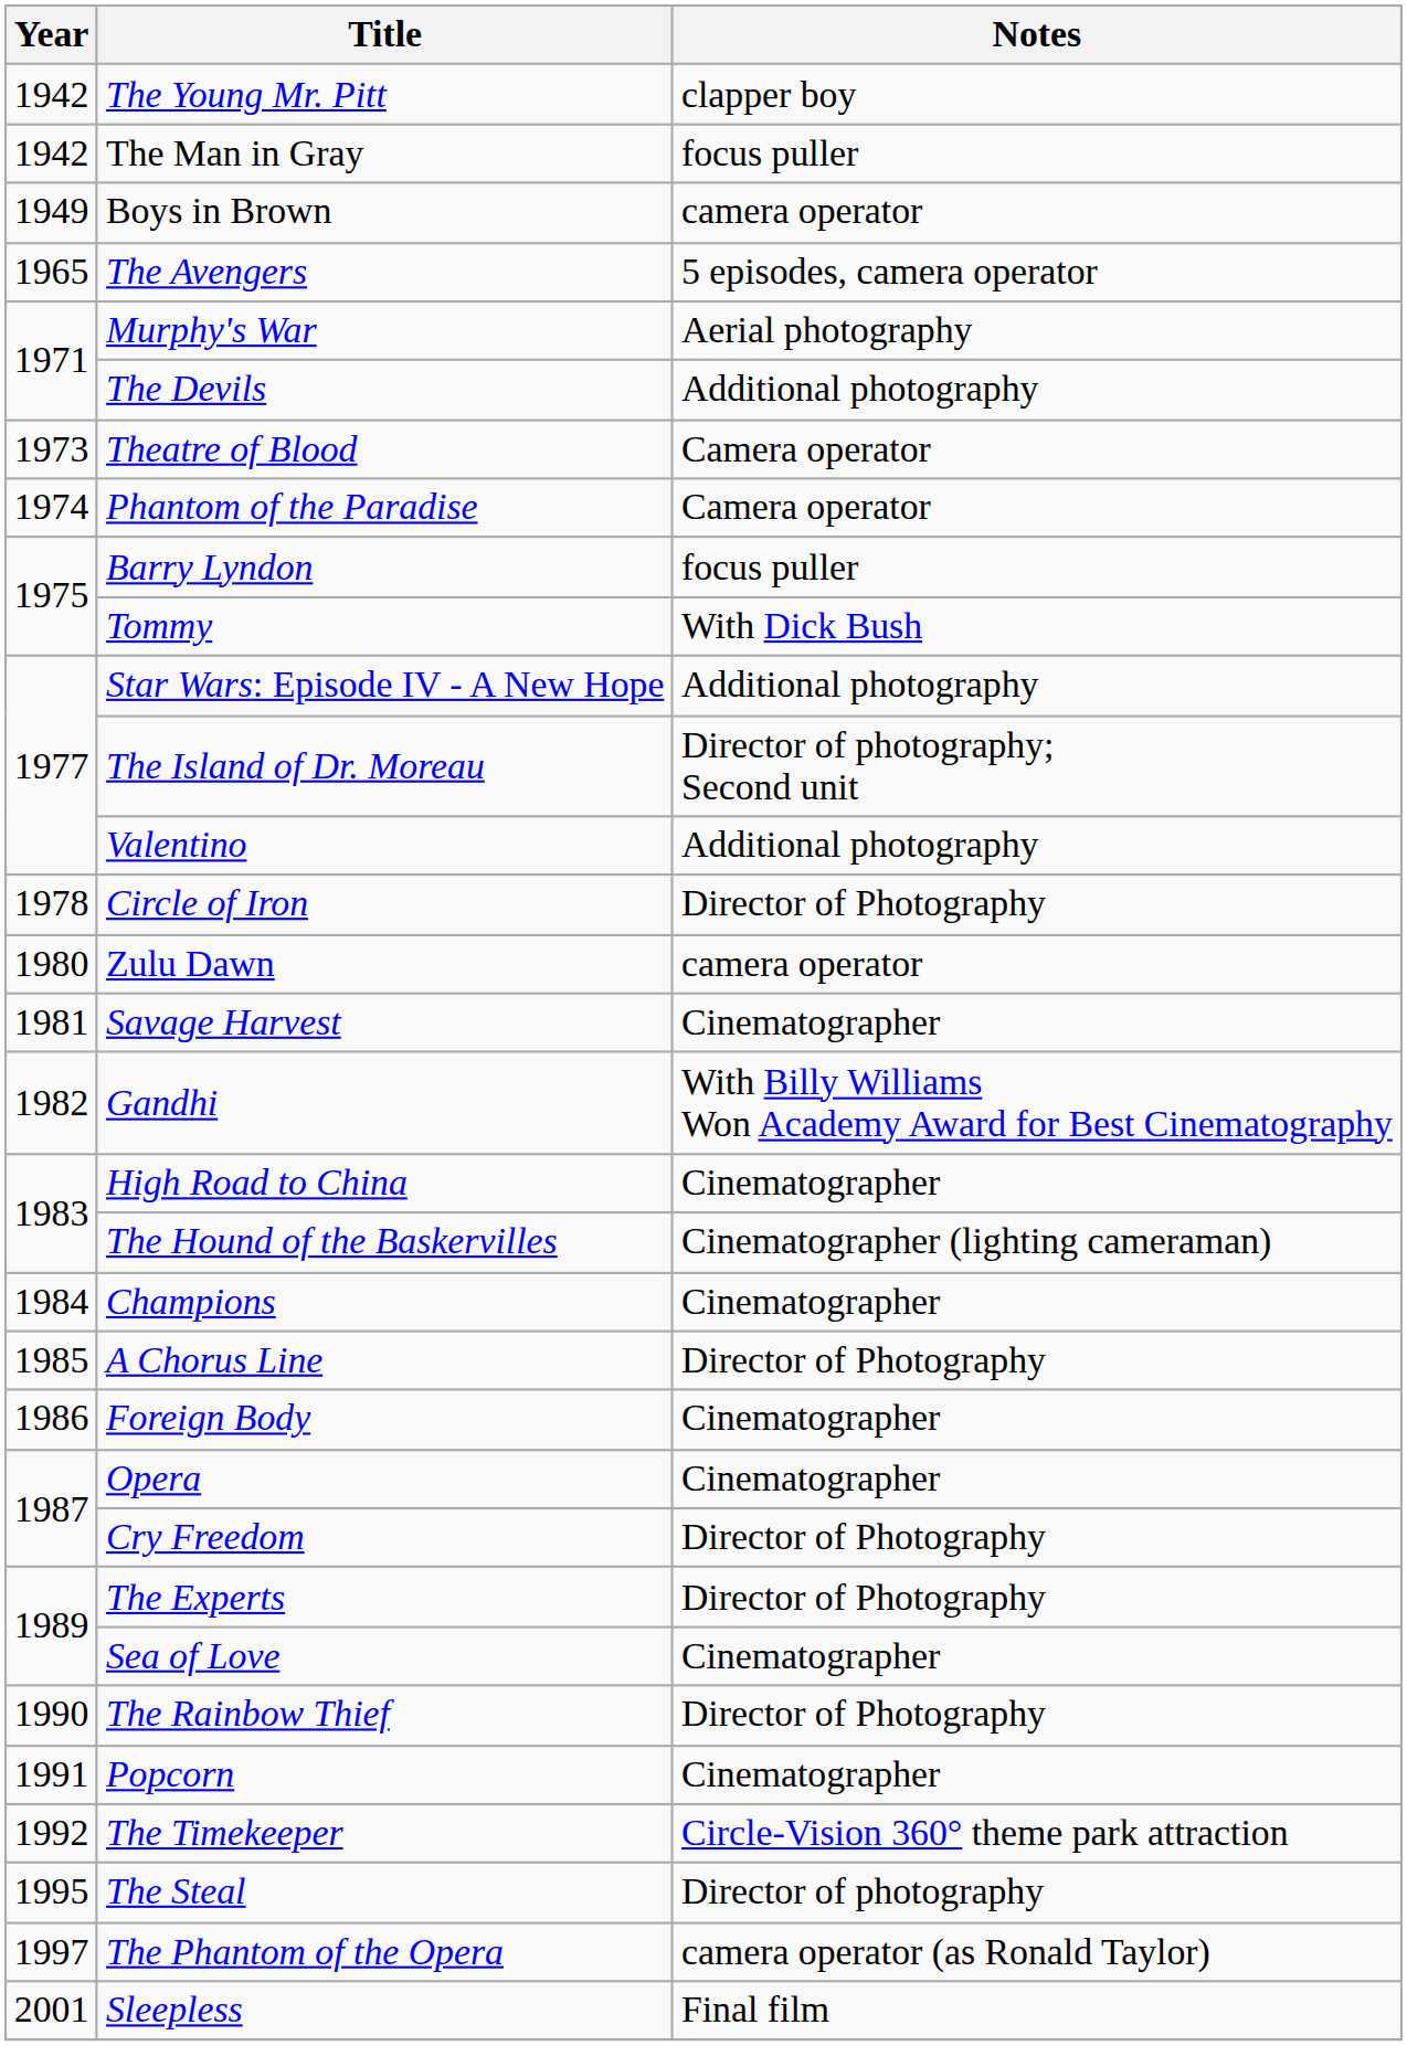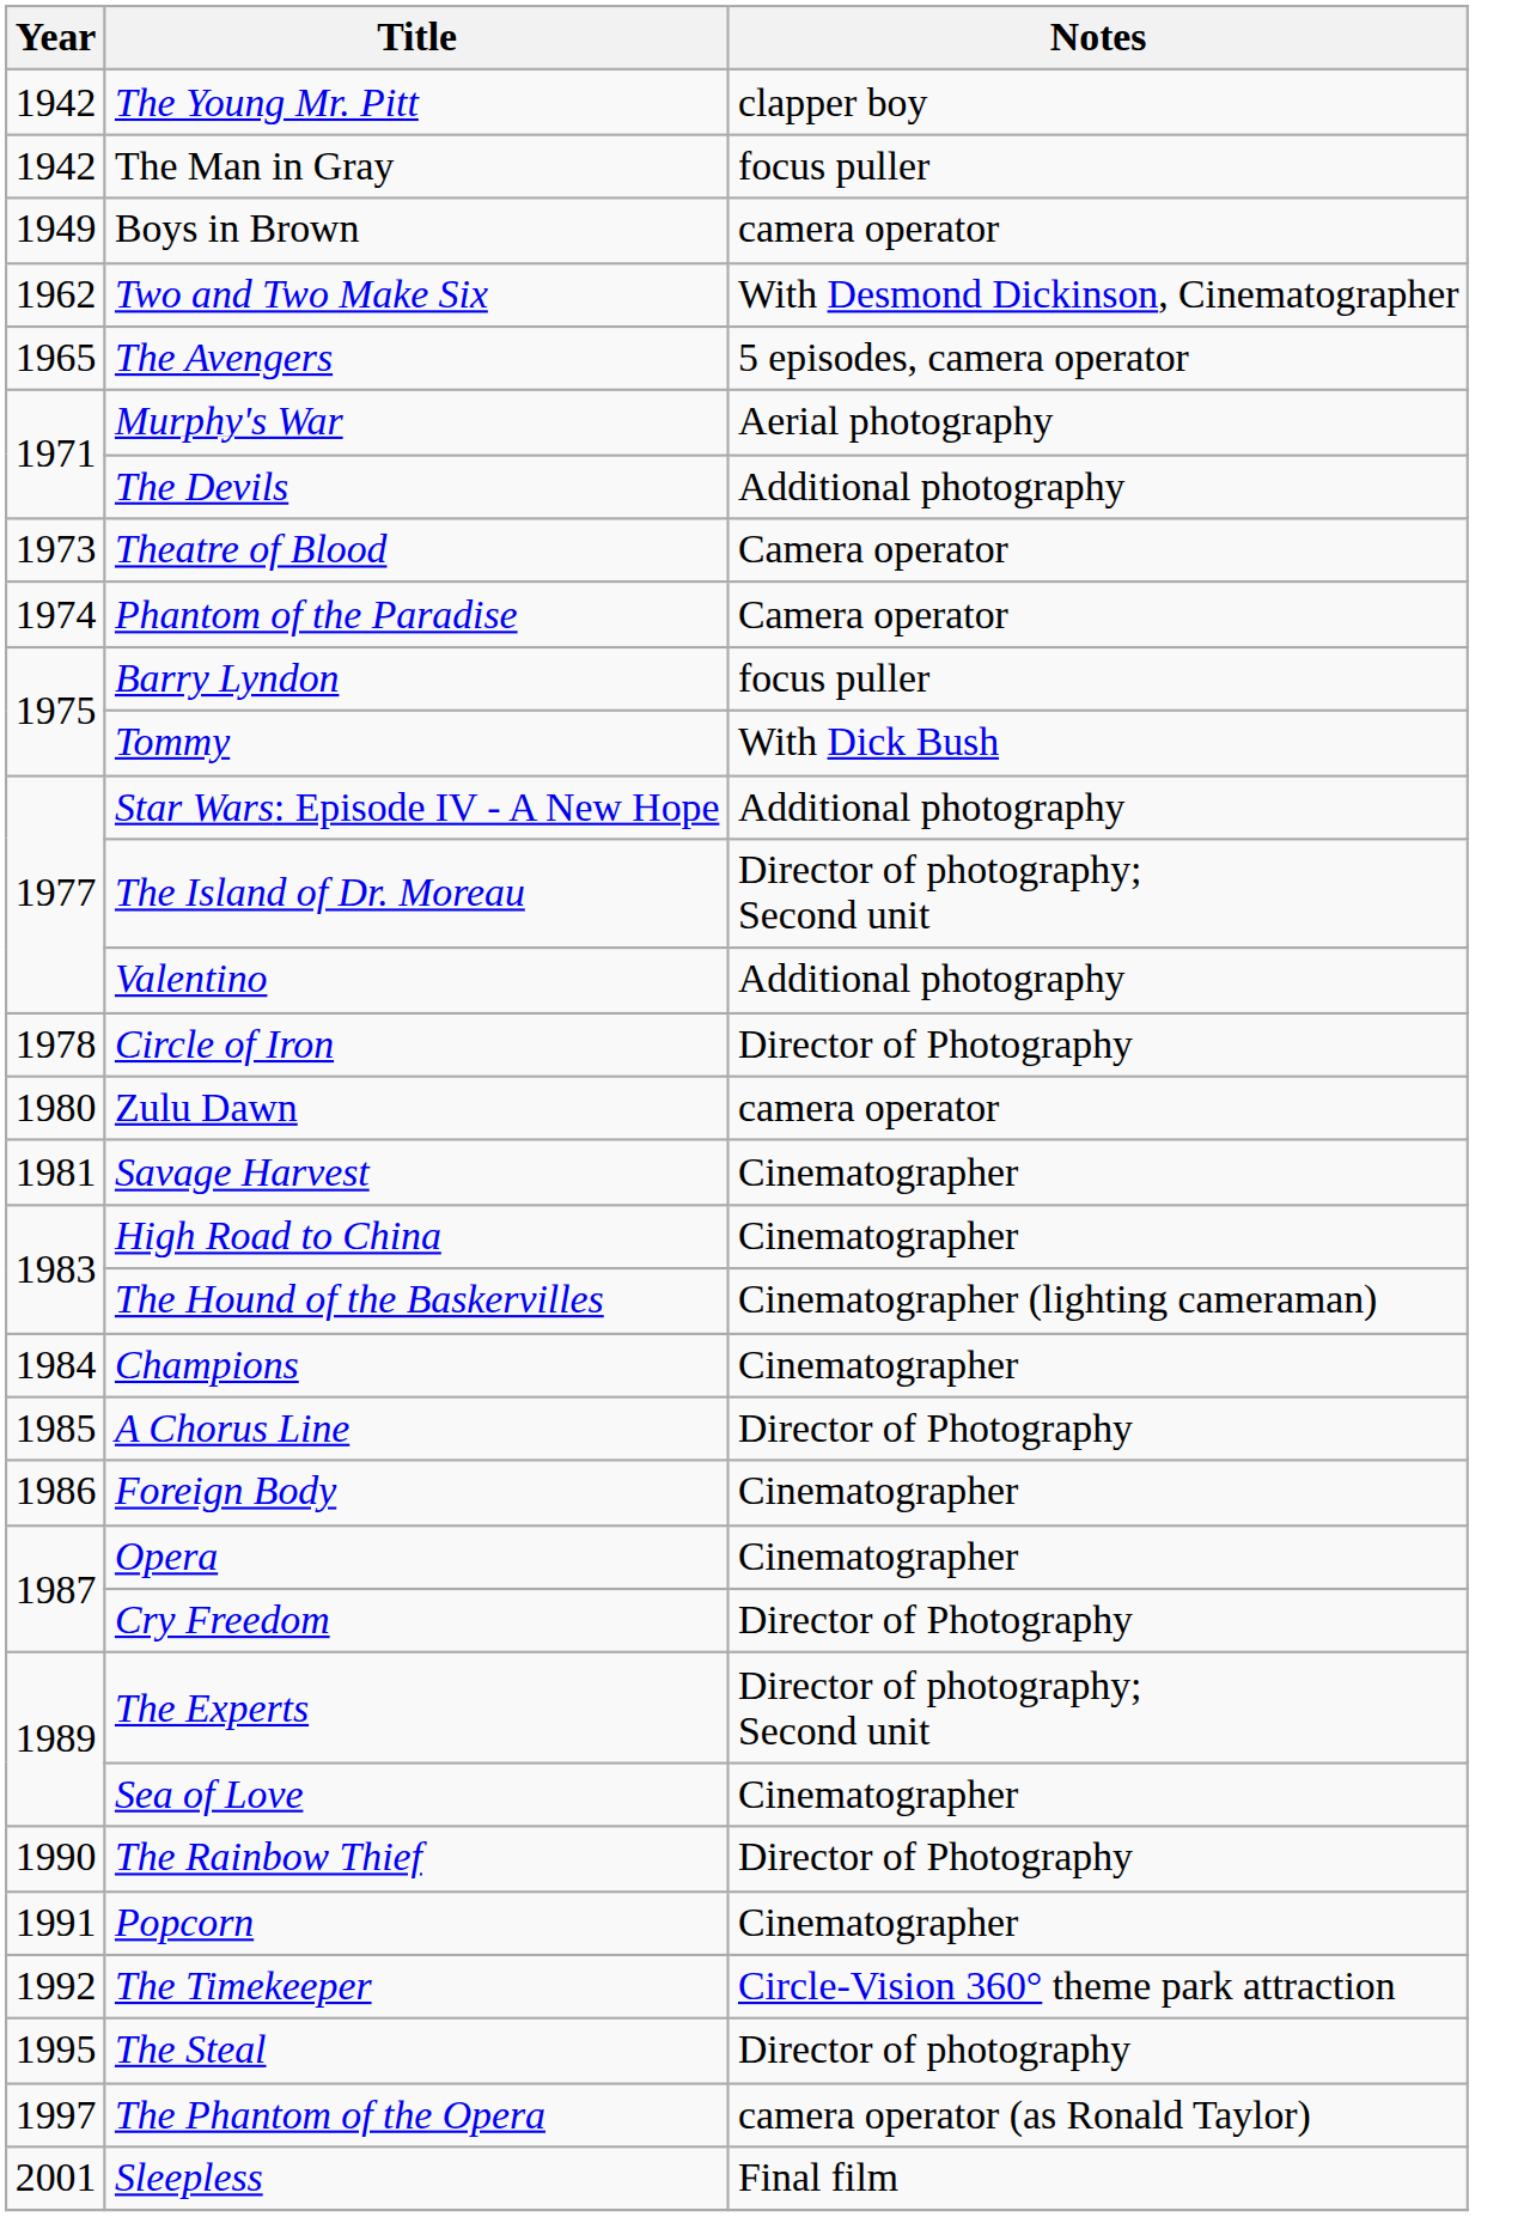 <table class="wikitable sortable">
 <tr>
 <th>Year</th>
 <th>Title</th>
 <th class="unsortable">Notes</th>
 </tr>
 <tr>
 <td>1942</td>
 <td><em><a href='#'>The Young Mr. Pitt</a></em></td>
 <td>clapper boy</td>
 </tr>
 <tr>
 <td>1942</td>
 <td>The Man in Gray</td>
 <td>focus puller</td>
 </tr>
 <tr>
 <td>1949</td>
 <td>Boys in Brown</td>
 <td>camera operator</td>
+</tr>
+<tr>
+<td>1962</td>
+<td><em><a href='#'>Two and Two Make Six</a></em></td>
+<td>With <a href='#'>Desmond Dickinson</a>, Cinematographer</td>
 </tr>
 <tr>
 <td>1965</td>
 <td><a href='#'><em>The Avengers</em></a></td>
 <td>5 episodes, camera operator</td>
 </tr>
 <tr>
 <td rowspan="2">1971</td>
 <td><em><a href='#'>Murphy's War</a></em></td>
 <td>Aerial photography</td>
 </tr>
 <tr>
 <td><a href='#'><em>The Devils</em></a></td>
 <td>Additional photography</td>
 </tr>
 <tr>
 <td>1973</td>
 <td><em><a href='#'>Theatre of Blood</a></em></td>
 <td>Camera operator</td>
 </tr>
 <tr>
 <td>1974</td>
 <td><em><a href='#'>Phantom of the Paradise</a></em></td>
 <td>Camera operator</td>
 </tr>
 <tr>
 <td rowspan="2">1975</td>
 <td><em><a href='#'>Barry Lyndon</a></em></td>
 <td>focus puller</td>
 </tr>
 <tr>
 <td><a href='#'><em>Tommy</em></a></td>
 <td>With <a href='#'>Dick Bush</a></td>
 </tr>
 <tr>
 <td rowspan="3">1977</td>
 <td><a href='#'><em>Star Wars</em>: Episode IV - A New Hope</a></td>
 <td>Additional photography</td>
 </tr>
 <tr>
 <td><a href='#'><em>The Island of Dr. Moreau</em></a></td>
 <td>Director of photography;<br>Second unit</td>
 </tr>
 <tr>
 <td><a href='#'><em>Valentino</em></a></td>
 <td>Additional photography</td>
 </tr>
 <tr>
 <td>1978</td>
 <td><em><a href='#'>Circle of Iron</a></em></td>
 <td>Director of Photography</td>
 </tr>
 <tr>
 <td>1980</td>
 <td><a href='#'>Zulu Dawn</a></td>
 <td>camera operator</td>
 </tr>
 <tr>
 <td>1981</td>
 <td><a href='#'><em>Savage Harvest</em></a></td>
 <td>Cinematographer</td>
 </tr>
 <tr>
-<td>1982</td>
-<td><a href='#'><em>Gandhi</em></a></td>
-<td>With <a href='#'>Billy Williams</a><br>Won <a href='#'>Academy Award for Best Cinematography</a></td>
-</tr>
-<tr>
 <td rowspan="2">1983</td>
 <td><em><a href='#'>High Road to China</a></em></td>
 <td>Cinematographer</td>
 </tr>
 <tr>
 <td><a href='#'><em>The Hound of the Baskervilles</em></a></td>
 <td>Cinematographer (lighting cameraman)</td>
 </tr>
 <tr>
 <td>1984</td>
 <td><a href='#'><em>Champions</em></a></td>
 <td>Cinematographer</td>
 </tr>
 <tr>
 <td>1985</td>
 <td><a href='#'><em>A Chorus Line</em></a></td>
 <td>Director of Photography</td>
 </tr>
 <tr>
 <td>1986</td>
 <td><a href='#'><em>Foreign Body</em></a></td>
 <td>Cinematographer</td>
 </tr>
 <tr>
 <td rowspan="2">1987</td>
 <td><a href='#'><em>Opera</em></a></td>
 <td>Cinematographer</td>
 </tr>
 <tr>
 <td><em><a href='#'>Cry Freedom</a></em></td>
 <td>Director of Photography</td>
 </tr>
 <tr>
 <td rowspan="2">1989</td>
 <td><a href='#'><em>The Experts</em></a></td>
-<td>Director of Photography</td>
+<td>Director of photography;<br>Second unit</td>
 </tr>
 <tr>
 <td><a href='#'><em>Sea of Love</em></a></td>
 <td>Cinematographer</td>
 </tr>
 <tr>
 <td>1990</td>
 <td><em><a href='#'>The Rainbow Thief</a></em></td>
 <td>Director of Photography</td>
 </tr>
 <tr>
 <td>1991</td>
 <td><a href='#'><em>Popcorn</em></a></td>
 <td>Cinematographer</td>
 </tr>
 <tr>
 <td>1992</td>
 <td><em><a href='#'>The Timekeeper</a></em></td>
 <td><a href='#'>Circle-Vision 360°</a> theme park attraction</td>
 </tr>
 <tr>
 <td>1995</td>
 <td><a href='#'><em>The Steal</em></a></td>
 <td>Director of photography</td>
 </tr>
 <tr>
 <td>1997</td>
 <td><a href='#'><em>The Phantom of the Opera</em></a></td>
 <td>camera operator (as Ronald Taylor)</td>
 </tr>
 <tr>
 <td>2001</td>
 <td><a href='#'><em>Sleepless</em></a></td>
 <td>Final film</td>
 </tr>
 <tr>
 </tr>
 </table>
